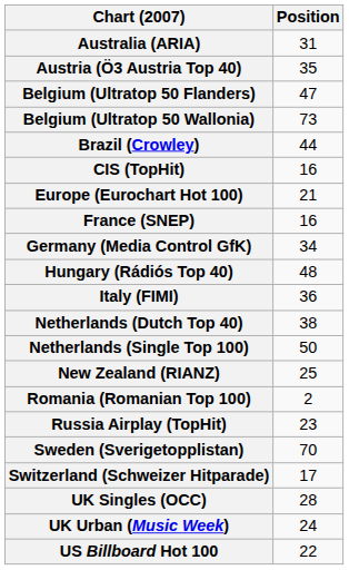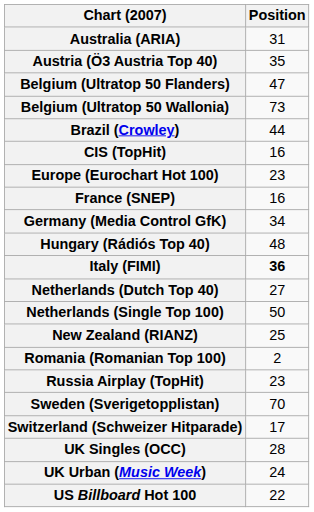 <table class="wikitable sortable plainrowheaders" style="text-align:center">
 <tr>
 <th scope="col">Chart (2007)</th>
 <th scope="col">Position</th>
 </tr>
 <tr>
 <th scope="row">Australia (ARIA)</th>
 <td>31</td>
 </tr>
 <tr>
 <th scope="row">Austria (Ö3 Austria Top 40)</th>
 <td>35</td>
 </tr>
 <tr>
 <th scope="row">Belgium (Ultratop 50 Flanders)</th>
 <td>47</td>
 </tr>
 <tr>
 <th scope="row">Belgium (Ultratop 50 Wallonia)</th>
 <td>73</td>
 </tr>
 <tr>
 <th scope="row">Brazil (<a href='#'>Crowley</a>)</th>
 <td>44</td>
 </tr>
 <tr>
 <th scope="row">CIS (TopHit)</th>
 <td>16</td>
 </tr>
 <tr>
 <th scope="row">Europe (Eurochart Hot 100)</th>
-<td>21</td>
+<td>23</td>
 </tr>
 <tr>
 <th scope="row">France (SNEP)</th>
 <td>16</td>
 </tr>
 <tr>
 <th scope="row">Germany (Media Control GfK)</th>
 <td>34</td>
 </tr>
 <tr>
 <th scope="row">Hungary (Rádiós Top 40)</th>
 <td>48</td>
 </tr>
 <tr>
 <th scope="row">Italy (FIMI)</th>
-<td>36</td>
+<td><strong>36</strong></td>
 </tr>
 <tr>
 <th scope="row">Netherlands (Dutch Top 40)</th>
-<td>38</td>
+<td>27</td>
 </tr>
 <tr>
 <th scope="row">Netherlands (Single Top 100)</th>
 <td>50</td>
 </tr>
 <tr>
 <th scope="row">New Zealand (RIANZ)</th>
 <td>25</td>
 </tr>
 <tr>
 <th scope="row">Romania (Romanian Top 100)</th>
 <td>2</td>
 </tr>
 <tr>
 <th scope="row">Russia Airplay (TopHit)</th>
 <td>23</td>
 </tr>
 <tr>
 <th scope="row">Sweden (Sverigetopplistan)</th>
 <td>70</td>
 </tr>
 <tr>
 <th scope="row">Switzerland (Schweizer Hitparade)</th>
 <td>17</td>
 </tr>
 <tr>
 <th scope="row">UK Singles (OCC)</th>
 <td>28</td>
 </tr>
 <tr>
 <th scope="row">UK Urban (<em><a href='#'>Music Week</a></em>)</th>
 <td>24</td>
 </tr>
 <tr>
 <th scope="row">US <em>Billboard</em> Hot 100</th>
 <td>22</td>
 </tr>
 </table>
